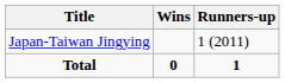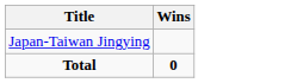 <table class="wikitable">
 <tr>
 <th>Title</th>
 <th>Wins</th>
-<th>Runners-up</th>
 </tr>
 <tr>
 <td><a href='#'>Japan-Taiwan Jingying</a></td>
 <td></td>
-<td>1 (2011)</td>
 </tr>
 <tr align="center">
 <td><strong>Total</strong></td>
 <td><strong>0</strong></td>
-<td><strong>1</strong></td>
 </tr>
 </table>
